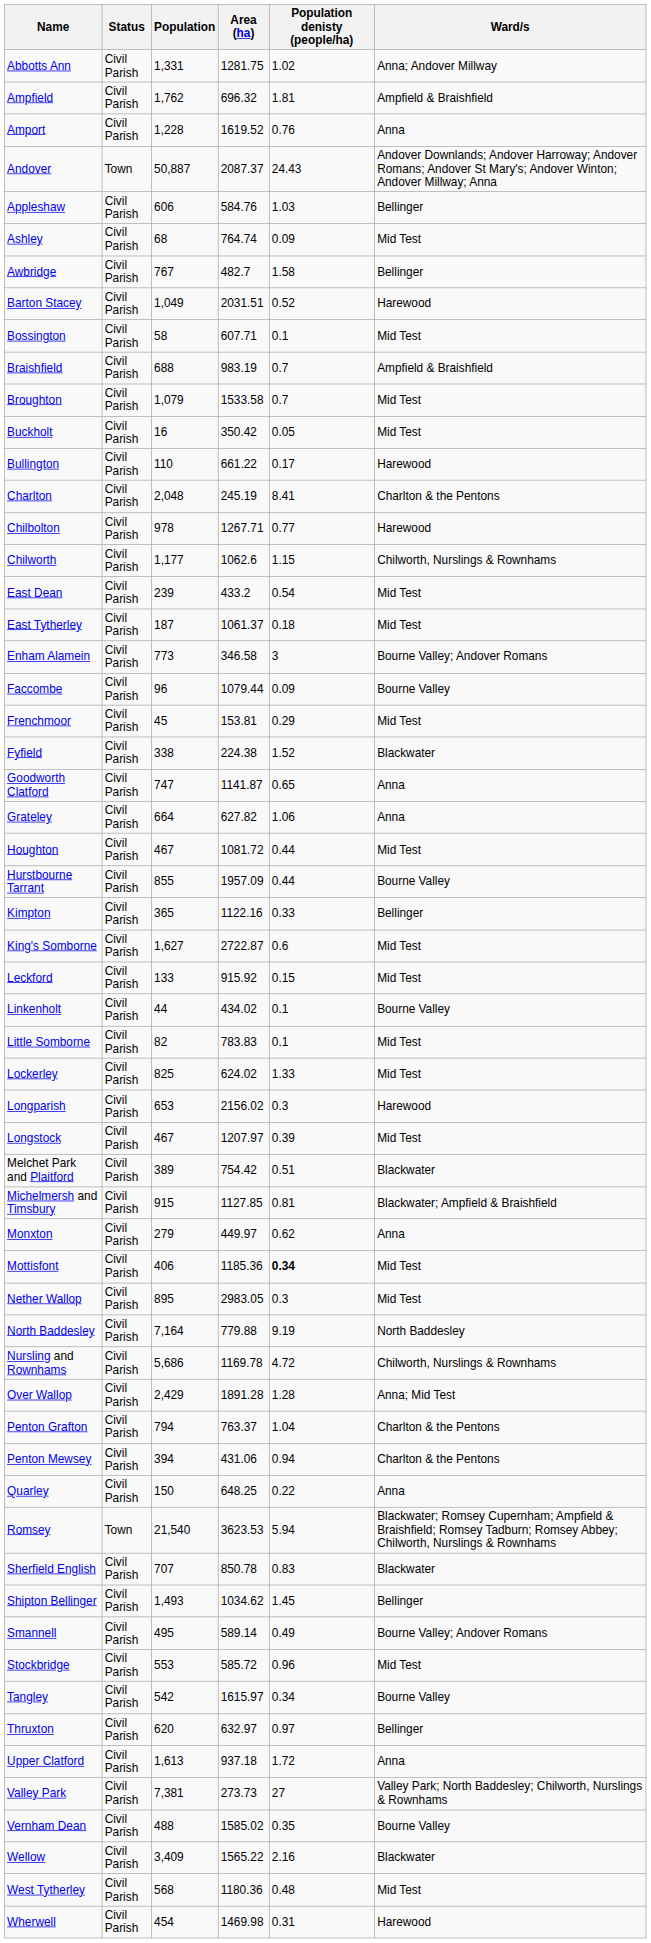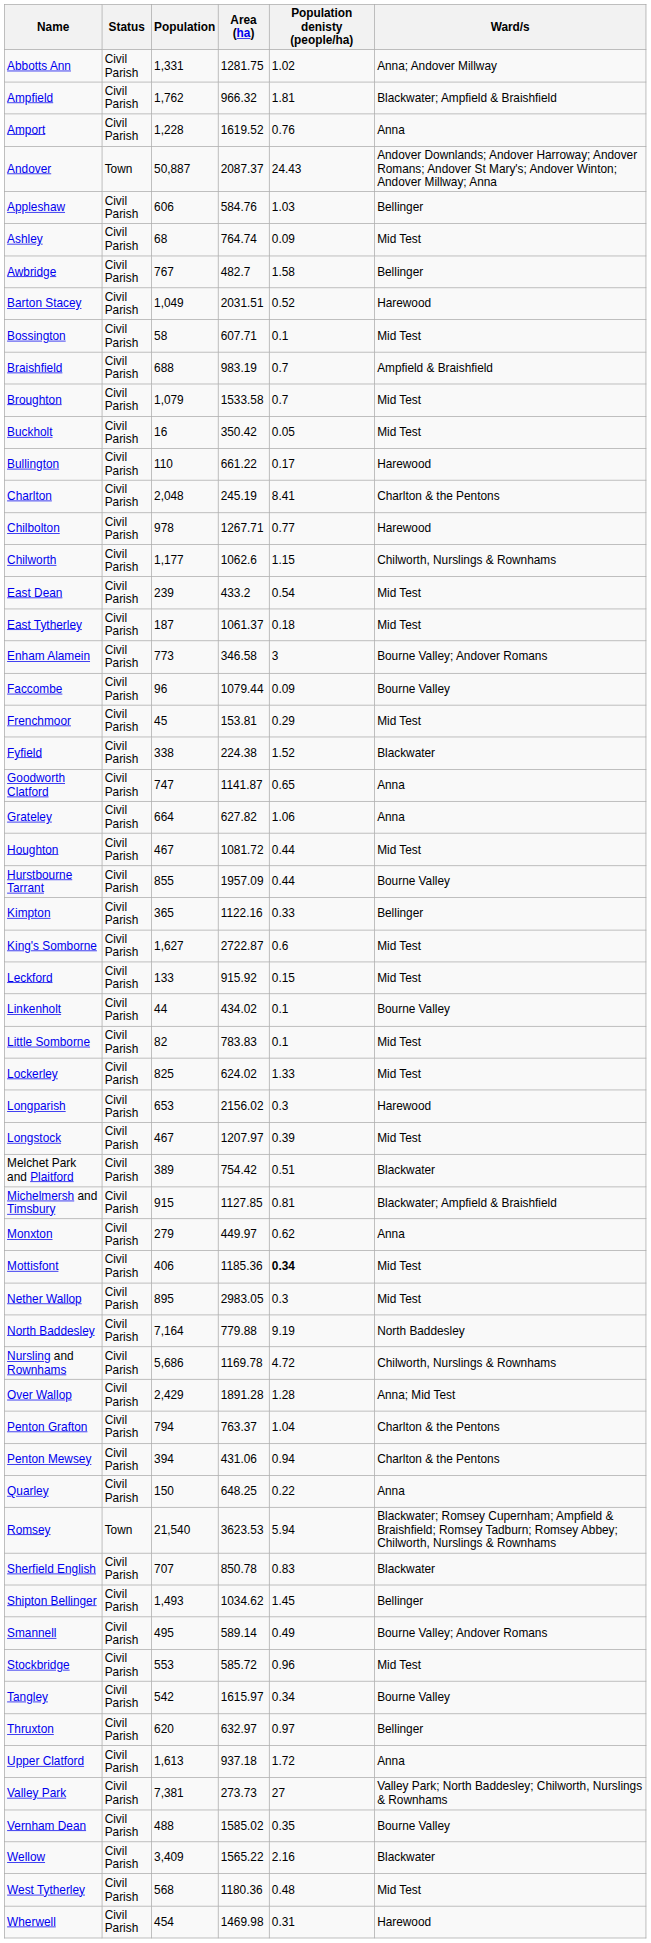 <table class="wikitable sortable mw-collapsible">
 <tr>
 <th>Name</th>
 <th>Status</th>
 <th>Population</th>
 <th>Area (<a href='#'>ha</a>)</th>
 <th>Population denisty (people/ha)</th>
 <th>Ward/s</th>
 </tr>
 <tr>
 <td><a href='#'>Abbotts Ann</a></td>
 <td>Civil Parish</td>
 <td>1,331</td>
 <td>1281.75</td>
 <td>1.02</td>
 <td>Anna; Andover Millway</td>
 </tr>
 <tr>
 <td><a href='#'>Ampfield</a></td>
 <td>Civil Parish</td>
 <td>1,762</td>
-<td>696.32</td>
+<td>966.32</td>
 <td>1.81</td>
-<td>Ampfield & Braishfield</td>
+<td>Blackwater; Ampfield & Braishfield</td>
 </tr>
 <tr>
 <td><a href='#'>Amport</a></td>
 <td>Civil Parish</td>
 <td>1,228</td>
 <td>1619.52</td>
 <td>0.76</td>
 <td>Anna</td>
 </tr>
 <tr>
 <td><a href='#'>Andover</a></td>
 <td>Town</td>
 <td>50,887</td>
 <td>2087.37</td>
 <td>24.43</td>
 <td>Andover Downlands; Andover Harroway; Andover Romans; Andover St Mary's; Andover Winton; Andover Millway; Anna</td>
 </tr>
 <tr>
 <td><a href='#'>Appleshaw</a></td>
 <td>Civil Parish</td>
 <td>606</td>
 <td>584.76</td>
 <td>1.03</td>
 <td>Bellinger</td>
 </tr>
 <tr>
 <td><a href='#'>Ashley</a></td>
 <td>Civil Parish</td>
 <td>68</td>
 <td>764.74</td>
 <td>0.09</td>
 <td>Mid Test</td>
 </tr>
 <tr>
 <td><a href='#'>Awbridge</a></td>
 <td>Civil Parish</td>
 <td>767</td>
 <td>482.7</td>
 <td>1.58</td>
 <td>Bellinger</td>
 </tr>
 <tr>
 <td><a href='#'>Barton Stacey</a></td>
 <td>Civil Parish</td>
 <td>1,049</td>
 <td>2031.51</td>
 <td>0.52</td>
 <td>Harewood</td>
 </tr>
 <tr>
 <td><a href='#'>Bossington</a></td>
 <td>Civil Parish</td>
 <td>58</td>
 <td>607.71</td>
 <td>0.1</td>
 <td>Mid Test</td>
 </tr>
 <tr>
 <td><a href='#'>Braishfield</a></td>
 <td>Civil Parish</td>
 <td>688</td>
 <td>983.19</td>
 <td>0.7</td>
 <td>Ampfield & Braishfield</td>
 </tr>
 <tr>
 <td><a href='#'>Broughton</a></td>
 <td>Civil Parish</td>
 <td>1,079</td>
 <td>1533.58</td>
 <td>0.7</td>
 <td>Mid Test</td>
 </tr>
 <tr>
 <td><a href='#'>Buckholt</a></td>
 <td>Civil Parish</td>
 <td>16</td>
 <td>350.42</td>
 <td>0.05</td>
 <td>Mid Test</td>
 </tr>
 <tr>
 <td><a href='#'>Bullington</a></td>
 <td>Civil Parish</td>
 <td>110</td>
 <td>661.22</td>
 <td>0.17</td>
 <td>Harewood</td>
 </tr>
 <tr>
 <td><a href='#'>Charlton</a></td>
 <td>Civil Parish</td>
 <td>2,048</td>
 <td>245.19</td>
 <td>8.41</td>
 <td>Charlton & the Pentons</td>
 </tr>
 <tr>
 <td><a href='#'>Chilbolton</a></td>
 <td>Civil Parish</td>
 <td>978</td>
 <td>1267.71</td>
 <td>0.77</td>
 <td>Harewood</td>
 </tr>
 <tr>
 <td><a href='#'>Chilworth</a></td>
 <td>Civil Parish</td>
 <td>1,177</td>
 <td>1062.6</td>
 <td>1.15</td>
 <td>Chilworth, Nurslings & Rownhams</td>
 </tr>
 <tr>
 <td><a href='#'>East Dean</a></td>
 <td>Civil Parish</td>
 <td>239</td>
 <td>433.2</td>
 <td>0.54</td>
 <td>Mid Test</td>
 </tr>
 <tr>
 <td><a href='#'>East Tytherley</a></td>
 <td>Civil Parish</td>
 <td>187</td>
 <td>1061.37</td>
 <td>0.18</td>
 <td>Mid Test</td>
 </tr>
 <tr>
 <td><a href='#'>Enham Alamein</a></td>
 <td>Civil Parish</td>
 <td>773</td>
 <td>346.58</td>
 <td>3</td>
 <td>Bourne Valley; Andover Romans</td>
 </tr>
 <tr>
 <td><a href='#'>Faccombe</a></td>
 <td>Civil Parish</td>
 <td>96</td>
 <td>1079.44</td>
 <td>0.09</td>
 <td>Bourne Valley</td>
 </tr>
 <tr>
 <td><a href='#'>Frenchmoor</a></td>
 <td>Civil Parish</td>
 <td>45</td>
 <td>153.81</td>
 <td>0.29</td>
 <td>Mid Test</td>
 </tr>
 <tr>
 <td><a href='#'>Fyfield</a></td>
 <td>Civil Parish</td>
 <td>338</td>
 <td>224.38</td>
 <td>1.52</td>
 <td>Blackwater</td>
 </tr>
 <tr>
 <td><a href='#'>Goodworth Clatford</a></td>
 <td>Civil Parish</td>
 <td>747</td>
 <td>1141.87</td>
 <td>0.65</td>
 <td>Anna</td>
 </tr>
 <tr>
 <td><a href='#'>Grateley</a></td>
 <td>Civil Parish</td>
 <td>664</td>
 <td>627.82</td>
 <td>1.06</td>
 <td>Anna</td>
 </tr>
 <tr>
 <td><a href='#'>Houghton</a></td>
 <td>Civil Parish</td>
 <td>467</td>
 <td>1081.72</td>
 <td>0.44</td>
 <td>Mid Test</td>
 </tr>
 <tr>
 <td><a href='#'>Hurstbourne Tarrant</a></td>
 <td>Civil Parish</td>
 <td>855</td>
 <td>1957.09</td>
 <td>0.44</td>
 <td>Bourne Valley</td>
 </tr>
 <tr>
 <td><a href='#'>Kimpton</a></td>
 <td>Civil Parish</td>
 <td>365</td>
 <td>1122.16</td>
 <td>0.33</td>
 <td>Bellinger</td>
 </tr>
 <tr>
 <td><a href='#'>King's Somborne</a></td>
 <td>Civil Parish</td>
 <td>1,627</td>
 <td>2722.87</td>
 <td>0.6</td>
 <td>Mid Test</td>
 </tr>
 <tr>
 <td><a href='#'>Leckford</a></td>
 <td>Civil Parish</td>
 <td>133</td>
 <td>915.92</td>
 <td>0.15</td>
 <td>Mid Test</td>
 </tr>
 <tr>
 <td><a href='#'>Linkenholt</a></td>
 <td>Civil Parish</td>
 <td>44</td>
 <td>434.02</td>
 <td>0.1</td>
 <td>Bourne Valley</td>
 </tr>
 <tr>
 <td><a href='#'>Little Somborne</a></td>
 <td>Civil Parish</td>
 <td>82</td>
 <td>783.83</td>
 <td>0.1</td>
 <td>Mid Test</td>
 </tr>
 <tr>
 <td><a href='#'>Lockerley</a></td>
 <td>Civil Parish</td>
 <td>825</td>
 <td>624.02</td>
 <td>1.33</td>
 <td>Mid Test</td>
 </tr>
 <tr>
 <td><a href='#'>Longparish</a></td>
 <td>Civil Parish</td>
 <td>653</td>
 <td>2156.02</td>
 <td>0.3</td>
 <td>Harewood</td>
 </tr>
 <tr>
 <td><a href='#'>Longstock</a></td>
 <td>Civil Parish</td>
 <td>467</td>
 <td>1207.97</td>
 <td>0.39</td>
 <td>Mid Test</td>
 </tr>
 <tr>
 <td>Melchet Park and <a href='#'>Plaitford</a></td>
 <td>Civil Parish</td>
 <td>389</td>
 <td>754.42</td>
 <td>0.51</td>
 <td>Blackwater</td>
 </tr>
 <tr>
 <td><a href='#'>Michelmersh</a> and <a href='#'>Timsbury</a></td>
 <td>Civil Parish</td>
 <td>915</td>
 <td>1127.85</td>
 <td>0.81</td>
 <td>Blackwater; Ampfield & Braishfield</td>
 </tr>
 <tr>
 <td><a href='#'>Monxton</a></td>
 <td>Civil Parish</td>
 <td>279</td>
 <td>449.97</td>
 <td>0.62</td>
 <td>Anna</td>
 </tr>
 <tr>
 <td><a href='#'>Mottisfont</a></td>
 <td>Civil Parish</td>
 <td>406</td>
 <td>1185.36</td>
 <td><strong>0.34</strong></td>
 <td>Mid Test</td>
 </tr>
 <tr>
 <td><a href='#'>Nether Wallop</a></td>
 <td>Civil Parish</td>
 <td>895</td>
 <td>2983.05</td>
 <td>0.3</td>
 <td>Mid Test</td>
 </tr>
 <tr>
 <td><a href='#'>North Baddesley</a></td>
 <td>Civil Parish</td>
 <td>7,164</td>
 <td>779.88</td>
 <td>9.19</td>
 <td>North Baddesley</td>
 </tr>
 <tr>
 <td><a href='#'>Nursling</a> and <a href='#'>Rownhams</a></td>
 <td>Civil Parish</td>
 <td>5,686</td>
 <td>1169.78</td>
 <td>4.72</td>
 <td>Chilworth, Nurslings & Rownhams</td>
 </tr>
 <tr>
 <td><a href='#'>Over Wallop</a></td>
 <td>Civil Parish</td>
 <td>2,429</td>
 <td>1891.28</td>
 <td>1.28</td>
 <td>Anna; Mid Test</td>
 </tr>
 <tr>
 <td><a href='#'>Penton Grafton</a></td>
 <td>Civil Parish</td>
 <td>794</td>
 <td>763.37</td>
 <td>1.04</td>
 <td>Charlton & the Pentons</td>
 </tr>
 <tr>
 <td><a href='#'>Penton Mewsey</a></td>
 <td>Civil Parish</td>
 <td>394</td>
 <td>431.06</td>
 <td>0.94</td>
 <td>Charlton & the Pentons</td>
 </tr>
 <tr>
 <td><a href='#'>Quarley</a></td>
 <td>Civil Parish</td>
 <td>150</td>
 <td>648.25</td>
 <td>0.22</td>
 <td>Anna</td>
 </tr>
 <tr>
 <td><a href='#'>Romsey</a></td>
 <td>Town</td>
 <td>21,540</td>
 <td>3623.53</td>
 <td>5.94</td>
 <td>Blackwater; Romsey Cupernham; Ampfield & Braishfield; Romsey Tadburn; Romsey Abbey; Chilworth, Nurslings & Rownhams</td>
 </tr>
 <tr>
 <td><a href='#'>Sherfield English</a></td>
 <td>Civil Parish</td>
 <td>707</td>
 <td>850.78</td>
 <td>0.83</td>
 <td>Blackwater</td>
 </tr>
 <tr>
 <td><a href='#'>Shipton Bellinger</a></td>
 <td>Civil Parish</td>
 <td>1,493</td>
 <td>1034.62</td>
 <td>1.45</td>
 <td>Bellinger</td>
 </tr>
 <tr>
 <td><a href='#'>Smannell</a></td>
 <td>Civil Parish</td>
 <td>495</td>
 <td>589.14</td>
 <td>0.49</td>
 <td>Bourne Valley; Andover Romans</td>
 </tr>
 <tr>
 <td><a href='#'>Stockbridge</a></td>
 <td>Civil Parish</td>
 <td>553</td>
 <td>585.72</td>
 <td>0.96</td>
 <td>Mid Test</td>
 </tr>
 <tr>
 <td><a href='#'>Tangley</a></td>
 <td>Civil Parish</td>
 <td>542</td>
 <td>1615.97</td>
 <td>0.34</td>
 <td>Bourne Valley</td>
 </tr>
 <tr>
 <td><a href='#'>Thruxton</a></td>
 <td>Civil Parish</td>
 <td>620</td>
 <td>632.97</td>
 <td>0.97</td>
 <td>Bellinger</td>
 </tr>
 <tr>
 <td><a href='#'>Upper Clatford</a></td>
 <td>Civil Parish</td>
 <td>1,613</td>
 <td>937.18</td>
 <td>1.72</td>
 <td>Anna</td>
 </tr>
 <tr>
 <td><a href='#'>Valley Park</a></td>
 <td>Civil Parish</td>
 <td>7,381</td>
 <td>273.73</td>
 <td>27</td>
 <td>Valley Park; North Baddesley; Chilworth, Nurslings & Rownhams</td>
 </tr>
 <tr>
 <td><a href='#'>Vernham Dean</a></td>
 <td>Civil Parish</td>
 <td>488</td>
 <td>1585.02</td>
 <td>0.35</td>
 <td>Bourne Valley</td>
 </tr>
 <tr>
 <td><a href='#'>Wellow</a></td>
 <td>Civil Parish</td>
 <td>3,409</td>
 <td>1565.22</td>
 <td>2.16</td>
 <td>Blackwater</td>
 </tr>
 <tr>
 <td><a href='#'>West Tytherley</a></td>
 <td>Civil Parish</td>
 <td>568</td>
 <td>1180.36</td>
 <td>0.48</td>
 <td>Mid Test</td>
 </tr>
 <tr>
 <td><a href='#'>Wherwell</a></td>
 <td>Civil Parish</td>
 <td>454</td>
 <td>1469.98</td>
 <td>0.31</td>
 <td>Harewood</td>
 </tr>
 </table>
